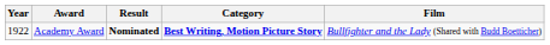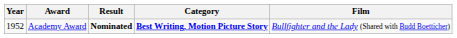 <table class="wikitable" style="font-size: 90%;">
 <tr>
 <th>Year</th>
 <th>Award</th>
 <th>Result</th>
 <th>Category</th>
 <th>Film</th>
 </tr>
 <tr>
-<td>1922</td>
+<td>1952</td>
 <td><a href='#'>Academy Award</a></td>
 <td><strong>Nominated</strong></td>
 <td><strong><a href='#'>Best Writing, Motion Picture Story</a></strong></td>
 <td><em><a href='#'>Bullfighter and the Lady</a></em> <small>(Shared with <a href='#'>Budd Boetticher</a>)</small></td>
 </tr>
 </table>
